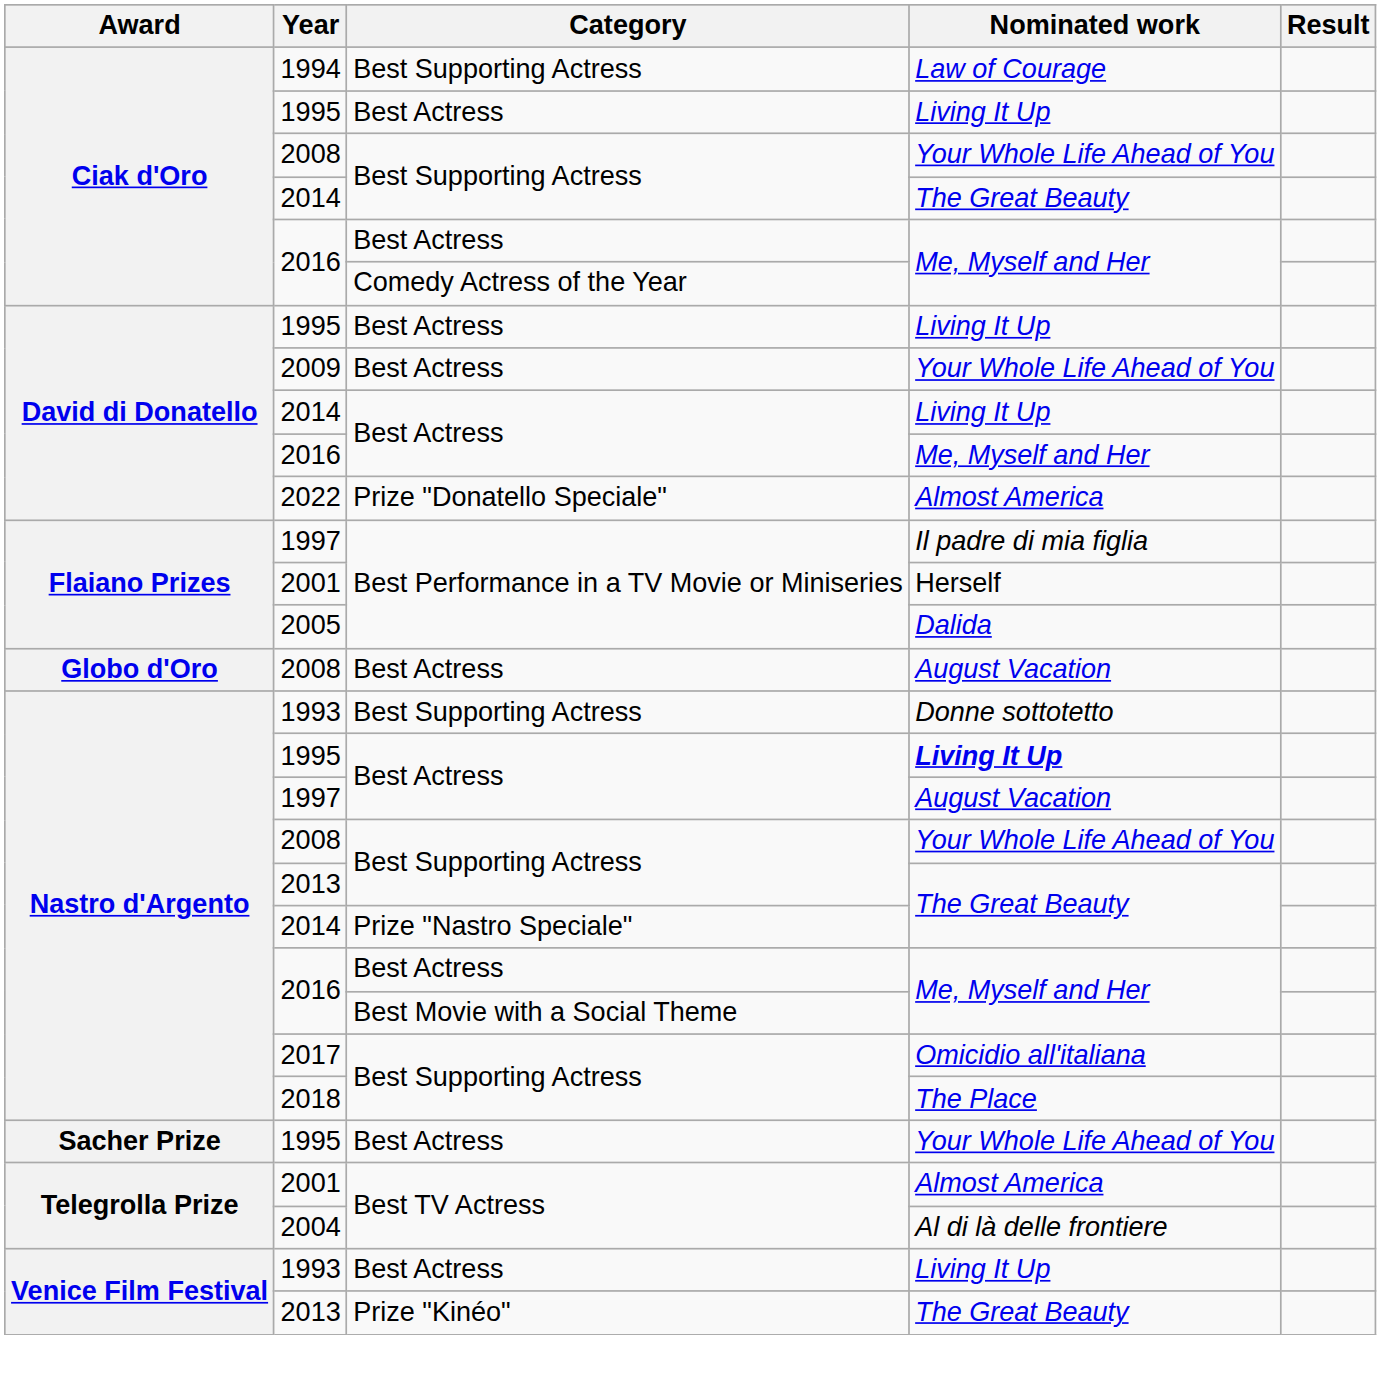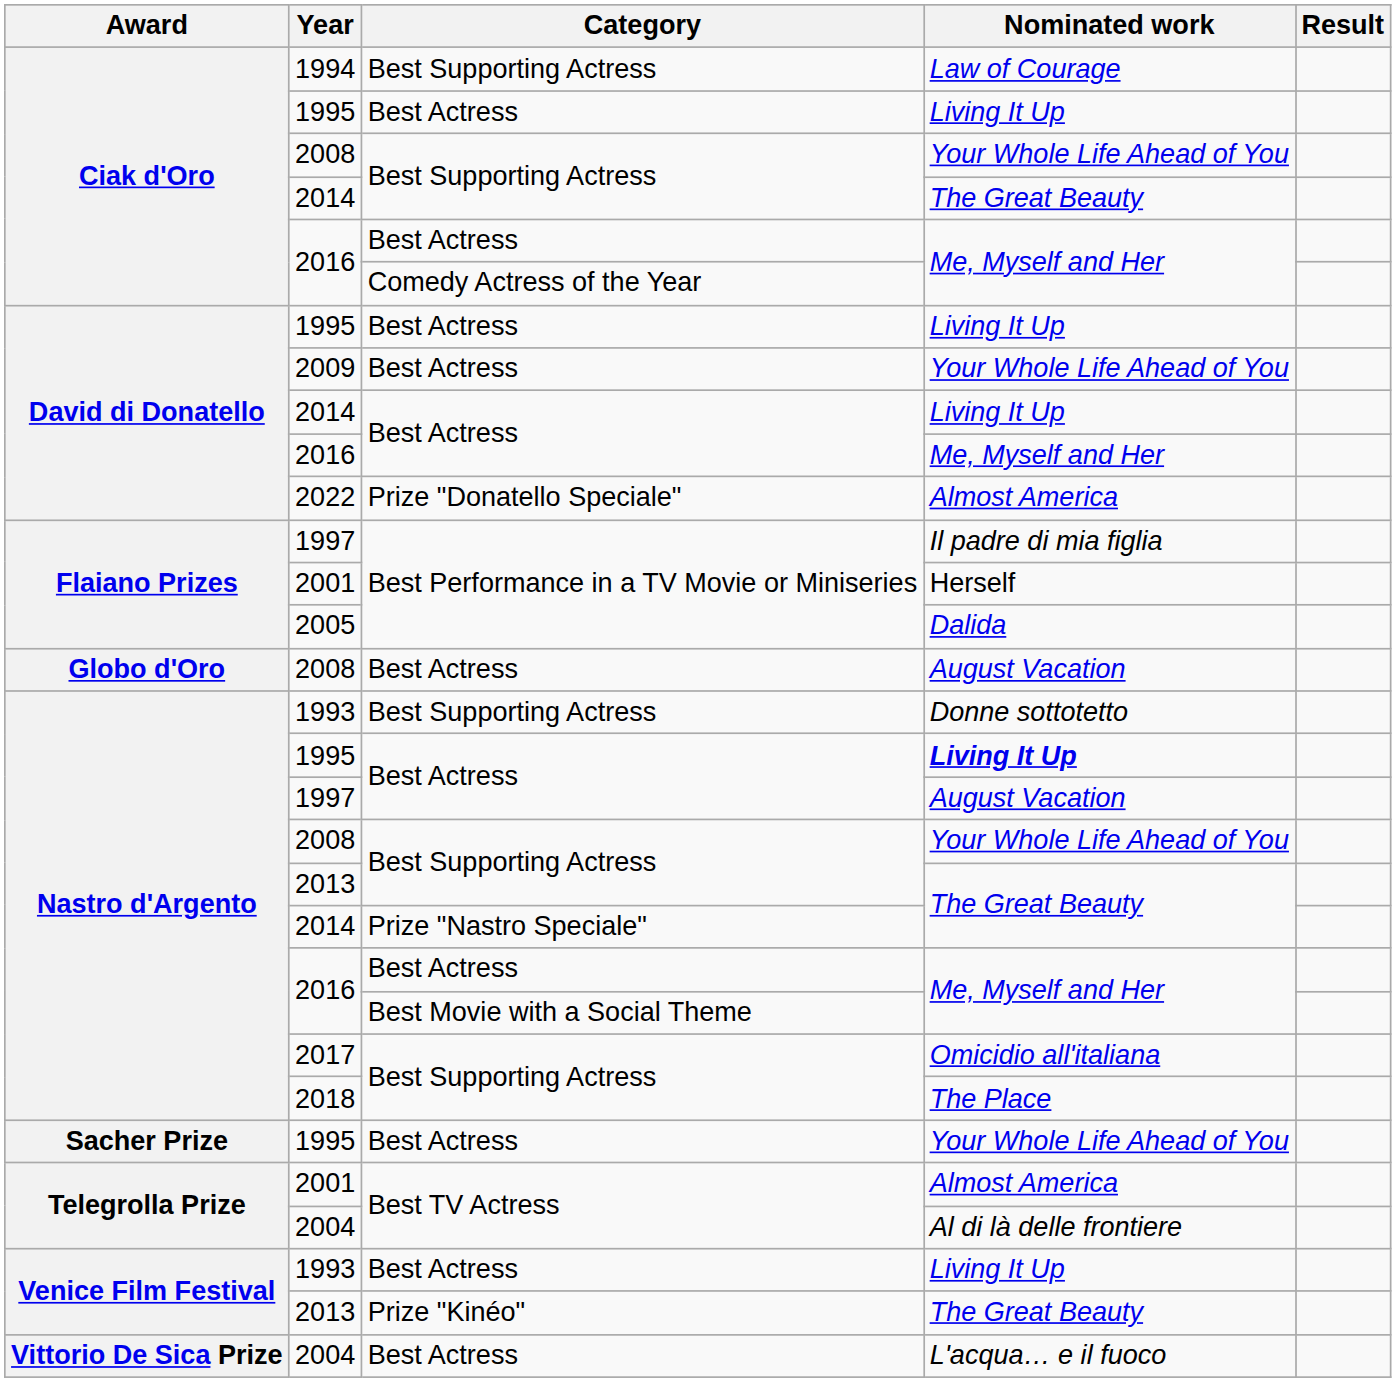 <table class="wikitable plainrowheaders">
 <tr>
 <th>Award</th>
 <th>Year</th>
 <th>Category</th>
 <th>Nominated work</th>
 <th>Result</th>
 </tr>
 <tr>
 <th scope="row" rowspan="6"><a href='#'>Ciak d'Oro</a></th>
 <td>1994</td>
 <td>Best Supporting Actress</td>
 <td><em><a href='#'>Law of Courage</a></em></td>
 <td></td>
 </tr>
 <tr>
 <td>1995</td>
 <td>Best Actress</td>
 <td><em><a href='#'>Living It Up</a></em></td>
 <td></td>
 </tr>
 <tr>
 <td>2008</td>
 <td rowspan="2">Best Supporting Actress</td>
 <td><em><a href='#'>Your Whole Life Ahead of You</a></em></td>
 <td></td>
 </tr>
 <tr>
 <td>2014</td>
 <td><em><a href='#'>The Great Beauty</a></em></td>
 <td></td>
 </tr>
 <tr>
 <td rowspan="2">2016</td>
 <td>Best Actress</td>
 <td rowspan="2"><em><a href='#'>Me, Myself and Her</a></em></td>
 <td></td>
 </tr>
 <tr>
 <td>Comedy Actress of the Year</td>
 <td></td>
 </tr>
 <tr>
 <th scope="row" rowspan="5"><a href='#'>David di Donatello</a></th>
 <td>1995</td>
 <td>Best Actress</td>
 <td><em><a href='#'>Living It Up</a></em></td>
 <td></td>
 </tr>
 <tr>
 <td>2009</td>
 <td>Best Actress</td>
 <td><em><a href='#'>Your Whole Life Ahead of You</a></em></td>
 <td></td>
 </tr>
 <tr>
 <td>2014</td>
 <td rowspan="2">Best Actress</td>
 <td><em><a href='#'>Living It Up</a></em></td>
 <td></td>
 </tr>
 <tr>
 <td>2016</td>
 <td><em><a href='#'>Me, Myself and Her</a></em></td>
 <td></td>
 </tr>
 <tr>
 <td>2022</td>
 <td>Prize "Donatello Speciale"</td>
 <td><em><a href='#'>Almost America</a></em></td>
 <td></td>
 </tr>
 <tr>
 <th scope="row" rowspan="3"><a href='#'>Flaiano Prizes</a></th>
 <td>1997</td>
 <td rowspan="3">Best Performance in a TV Movie or Miniseries</td>
 <td><em>Il padre di mia figlia</em></td>
 <td></td>
 </tr>
 <tr>
 <td>2001</td>
 <td>Herself</td>
 <td></td>
 </tr>
 <tr>
 <td>2005</td>
 <td><em><a href='#'>Dalida</a></em></td>
 <td></td>
 </tr>
 <tr>
 <th scope="row"><a href='#'>Globo d'Oro</a></th>
 <td>2008</td>
 <td>Best Actress</td>
 <td><em><a href='#'>August Vacation</a></em></td>
 <td></td>
 </tr>
 <tr>
 <th scope="row" rowspan="10"><a href='#'>Nastro d'Argento</a></th>
 <td>1993</td>
 <td>Best Supporting Actress</td>
 <td><em>Donne sottotetto</em></td>
 <td></td>
 </tr>
 <tr>
 <td>1995</td>
 <td rowspan="2">Best Actress</td>
 <td><strong><em><a href='#'>Living It Up</a></em></strong></td>
 <td></td>
 </tr>
 <tr>
 <td>1997</td>
 <td><em><a href='#'>August Vacation</a></em></td>
 <td></td>
 </tr>
 <tr>
 <td>2008</td>
 <td rowspan="2">Best Supporting Actress</td>
 <td><em><a href='#'>Your Whole Life Ahead of You</a></em></td>
 <td></td>
 </tr>
 <tr>
 <td>2013</td>
 <td rowspan="2"><em><a href='#'>The Great Beauty</a></em></td>
 <td></td>
 </tr>
 <tr>
 <td>2014</td>
 <td>Prize "Nastro Speciale"</td>
 <td></td>
 </tr>
 <tr>
 <td rowspan="2">2016</td>
 <td>Best Actress</td>
 <td rowspan="2"><em><a href='#'>Me, Myself and Her</a></em></td>
 <td></td>
 </tr>
 <tr>
 <td>Best Movie with a Social Theme</td>
 <td></td>
 </tr>
 <tr>
 <td>2017</td>
 <td rowspan="2">Best Supporting Actress</td>
 <td><em><a href='#'>Omicidio all'italiana</a></em></td>
 <td></td>
 </tr>
 <tr>
 <td>2018</td>
 <td><em><a href='#'>The Place</a></em></td>
 <td></td>
 </tr>
 <tr>
 <th scope="row">Sacher Prize</th>
 <td>1995</td>
 <td>Best Actress</td>
 <td><em><a href='#'>Your Whole Life Ahead of You</a></em></td>
 <td></td>
 </tr>
 <tr>
 <th scope="row" rowspan="2">Telegrolla Prize</th>
 <td>2001</td>
 <td rowspan="2">Best TV Actress</td>
 <td><em><a href='#'>Almost America</a></em></td>
 <td></td>
 </tr>
 <tr>
 <td>2004</td>
 <td><em>Al di là delle frontiere</em></td>
 <td></td>
 </tr>
 <tr>
 <th scope="row" rowspan="2"><a href='#'>Venice Film Festival</a></th>
 <td>1993</td>
 <td>Best Actress</td>
 <td><em><a href='#'>Living It Up</a></em></td>
 <td></td>
 </tr>
 <tr>
 <td>2013</td>
 <td>Prize "Kinéo"</td>
 <td><em><a href='#'>The Great Beauty</a></em></td>
 <td></td>
 </tr>
+<tr>
+<th scope="row"><a href='#'>Vittorio De Sica</a> Prize</th>
+<td>2004</td>
+<td>Best Actress</td>
+<td><em>L'acqua… e il fuoco</em></td>
+<td></td>
+</tr>
 </table>
